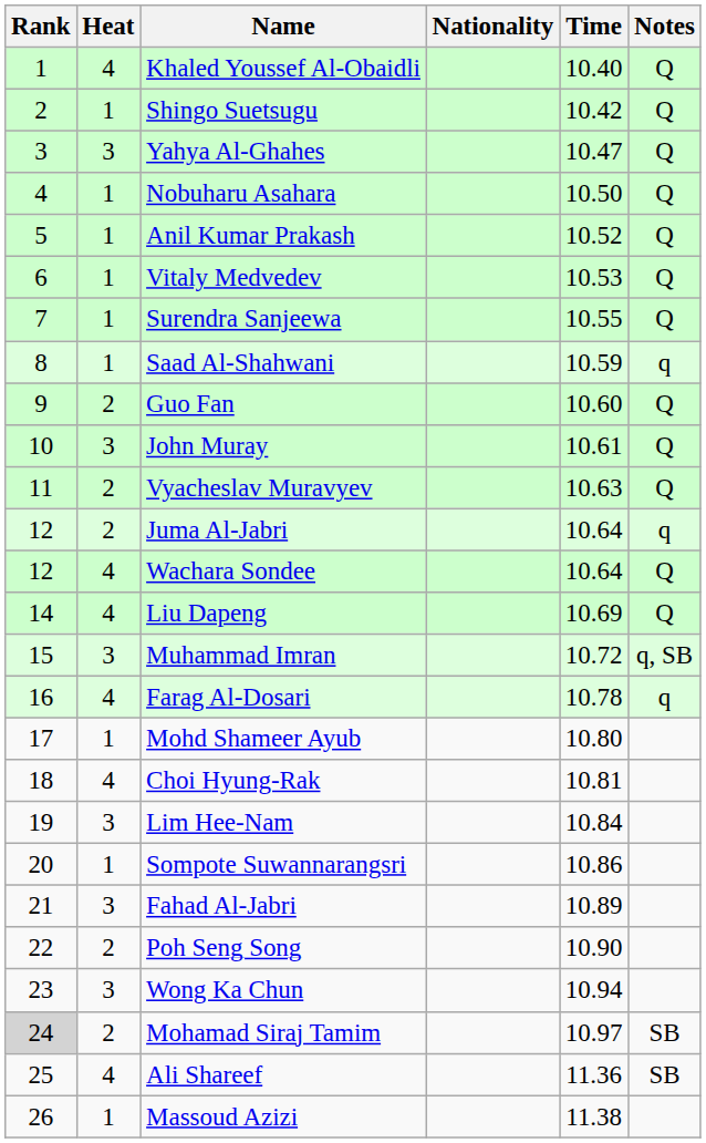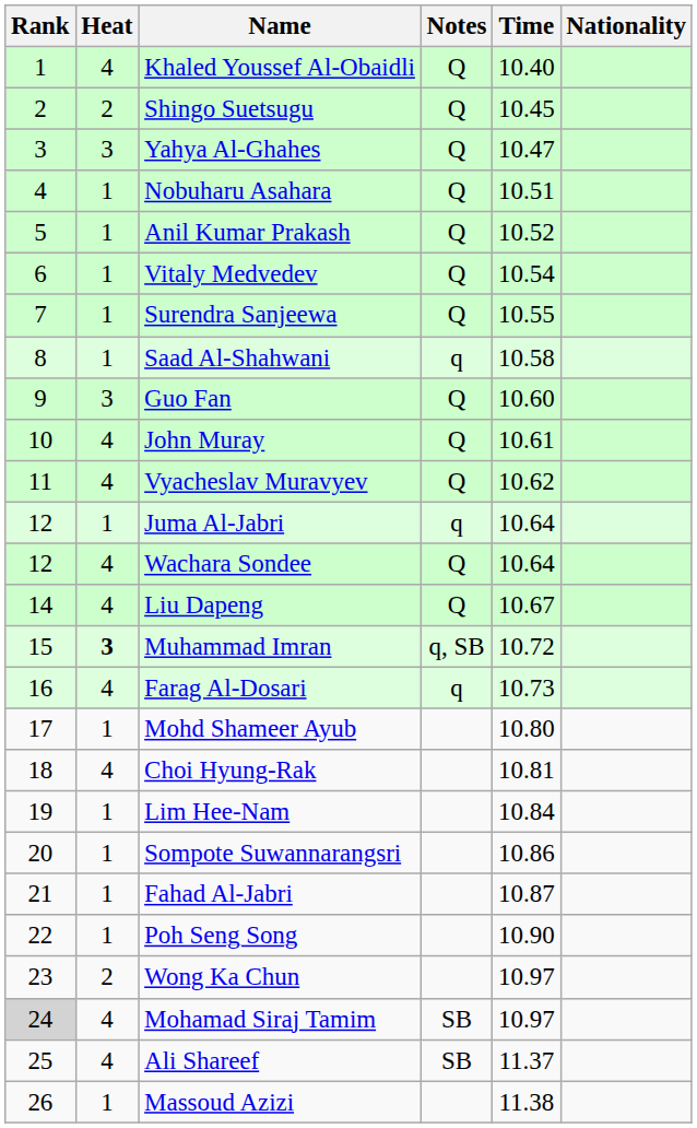 <table class="wikitable sortable" style="text-align:center; font-size:95%">
 <tr>
 <th>Rank</th>
 <th>Heat</th>
 <th>Name</th>
+<th>Notes</th>
+<th>Time</th>
 <th>Nationality</th>
-<th>Time</th>
-<th>Notes</th>
 </tr>
 <tr bgcolor=ccffcc>
 <td>1</td>
 <td>4</td>
 <td align=left><a href='#'>Khaled Youssef Al-Obaidli</a></td>
+<td>Q</td>
+<td>10.40</td>
 <td align=left></td>
-<td>10.40</td>
-<td>Q</td>
 </tr>
 <tr bgcolor=ccffcc>
 <td>2</td>
-<td>1</td>
+<td>2</td>
 <td align=left><a href='#'>Shingo Suetsugu</a></td>
+<td>Q</td>
+<td>10.45</td>
 <td align=left></td>
-<td>10.42</td>
-<td>Q</td>
 </tr>
 <tr bgcolor=ccffcc>
 <td>3</td>
 <td>3</td>
 <td align=left><a href='#'>Yahya Al-Ghahes</a></td>
+<td>Q</td>
+<td>10.47</td>
 <td align=left></td>
-<td>10.47</td>
-<td>Q</td>
 </tr>
 <tr bgcolor=ccffcc>
 <td>4</td>
 <td>1</td>
 <td align=left><a href='#'>Nobuharu Asahara</a></td>
+<td>Q</td>
+<td>10.51</td>
 <td align=left></td>
-<td>10.50</td>
-<td>Q</td>
 </tr>
 <tr bgcolor=ccffcc>
 <td>5</td>
 <td>1</td>
 <td align=left><a href='#'>Anil Kumar Prakash</a></td>
+<td>Q</td>
+<td>10.52</td>
 <td align=left></td>
-<td>10.52</td>
-<td>Q</td>
 </tr>
 <tr bgcolor=ccffcc>
 <td>6</td>
 <td>1</td>
 <td align=left><a href='#'>Vitaly Medvedev</a></td>
+<td>Q</td>
+<td>10.54</td>
 <td align=left></td>
-<td>10.53</td>
-<td>Q</td>
 </tr>
 <tr bgcolor=ccffcc>
 <td>7</td>
 <td>1</td>
 <td align=left><a href='#'>Surendra Sanjeewa</a></td>
+<td>Q</td>
+<td>10.55</td>
 <td align=left></td>
-<td>10.55</td>
-<td>Q</td>
 </tr>
 <tr bgcolor=ddffdd>
 <td>8</td>
 <td>1</td>
 <td align=left><a href='#'>Saad Al-Shahwani</a></td>
+<td>q</td>
+<td>10.58</td>
 <td align=left></td>
-<td>10.59</td>
-<td>q</td>
 </tr>
 <tr bgcolor=ccffcc>
 <td>9</td>
-<td>2</td>
+<td>3</td>
 <td align=left><a href='#'>Guo Fan</a></td>
+<td>Q</td>
+<td>10.60</td>
 <td align=left></td>
-<td>10.60</td>
-<td>Q</td>
 </tr>
 <tr bgcolor=ccffcc>
 <td>10</td>
-<td>3</td>
+<td>4</td>
 <td align=left><a href='#'>John Muray</a></td>
+<td>Q</td>
+<td>10.61</td>
 <td align=left></td>
-<td>10.61</td>
-<td>Q</td>
 </tr>
 <tr bgcolor=ccffcc>
 <td>11</td>
-<td>2</td>
+<td>4</td>
 <td align=left><a href='#'>Vyacheslav Muravyev</a></td>
+<td>Q</td>
+<td>10.62</td>
 <td align=left></td>
-<td>10.63</td>
-<td>Q</td>
 </tr>
 <tr bgcolor=ddffdd>
 <td>12</td>
-<td>2</td>
+<td>1</td>
 <td align=left><a href='#'>Juma Al-Jabri</a></td>
+<td>q</td>
+<td>10.64</td>
 <td align=left></td>
-<td>10.64</td>
-<td>q</td>
 </tr>
 <tr bgcolor=ccffcc>
 <td>12</td>
 <td>4</td>
 <td align=left><a href='#'>Wachara Sondee</a></td>
+<td>Q</td>
+<td>10.64</td>
 <td align=left></td>
-<td>10.64</td>
-<td>Q</td>
 </tr>
 <tr bgcolor=ccffcc>
 <td>14</td>
 <td>4</td>
 <td align=left><a href='#'>Liu Dapeng</a></td>
+<td>Q</td>
+<td>10.67</td>
 <td align=left></td>
-<td>10.69</td>
-<td>Q</td>
 </tr>
 <tr bgcolor=ddffdd>
 <td>15</td>
-<td>3</td>
+<td><strong>3</strong></td>
 <td align=left><a href='#'>Muhammad Imran</a></td>
+<td>q, SB</td>
+<td>10.72</td>
 <td align=left></td>
-<td>10.72</td>
-<td>q, SB</td>
 </tr>
 <tr bgcolor=ddffdd>
 <td>16</td>
 <td>4</td>
 <td align=left><a href='#'>Farag Al-Dosari</a></td>
+<td>q</td>
+<td>10.73</td>
 <td align=left></td>
-<td>10.78</td>
-<td>q</td>
 </tr>
 <tr>
 <td>17</td>
 <td>1</td>
 <td align=left><a href='#'>Mohd Shameer Ayub</a></td>
+<td></td>
+<td>10.80</td>
 <td align=left></td>
-<td>10.80</td>
-<td></td>
 </tr>
 <tr>
 <td>18</td>
 <td>4</td>
 <td align=left><a href='#'>Choi Hyung-Rak</a></td>
+<td></td>
+<td>10.81</td>
 <td align=left></td>
-<td>10.81</td>
-<td></td>
 </tr>
 <tr>
 <td>19</td>
-<td>3</td>
+<td>1</td>
 <td align=left><a href='#'>Lim Hee-Nam</a></td>
+<td></td>
+<td>10.84</td>
 <td align=left></td>
-<td>10.84</td>
-<td></td>
 </tr>
 <tr>
 <td>20</td>
 <td>1</td>
 <td align=left><a href='#'>Sompote Suwannarangsri</a></td>
+<td></td>
+<td>10.86</td>
 <td align=left></td>
-<td>10.86</td>
-<td></td>
 </tr>
 <tr>
 <td>21</td>
-<td>3</td>
+<td>1</td>
 <td align=left><a href='#'>Fahad Al-Jabri</a></td>
+<td></td>
+<td>10.87</td>
 <td align=left></td>
-<td>10.89</td>
-<td></td>
 </tr>
 <tr>
 <td>22</td>
-<td>2</td>
+<td>1</td>
 <td align=left><a href='#'>Poh Seng Song</a></td>
+<td></td>
+<td>10.90</td>
 <td align=left></td>
-<td>10.90</td>
-<td></td>
 </tr>
 <tr>
 <td>23</td>
-<td>3</td>
+<td>2</td>
 <td align=left><a href='#'>Wong Ka Chun</a></td>
+<td></td>
+<td>10.97</td>
 <td align=left></td>
-<td>10.94</td>
-<td></td>
 </tr>
 <tr>
 <td style="background: lightgrey;">24</td>
-<td>2</td>
+<td>4</td>
 <td align=left><a href='#'>Mohamad Siraj Tamim</a></td>
+<td>SB</td>
+<td>10.97</td>
 <td align=left></td>
-<td>10.97</td>
-<td>SB</td>
 </tr>
 <tr>
 <td>25</td>
 <td>4</td>
 <td align=left><a href='#'>Ali Shareef</a></td>
+<td>SB</td>
+<td>11.37</td>
 <td align=left></td>
-<td>11.36</td>
-<td>SB</td>
 </tr>
 <tr>
 <td>26</td>
 <td>1</td>
 <td align=left><a href='#'>Massoud Azizi</a></td>
+<td></td>
+<td>11.38</td>
 <td align=left></td>
-<td>11.38</td>
-<td></td>
 </tr>
 </table>
